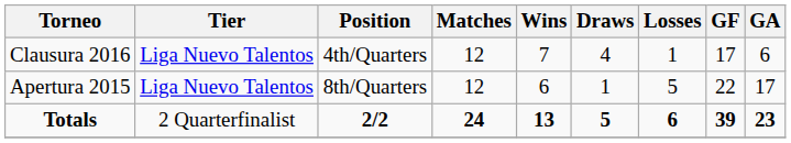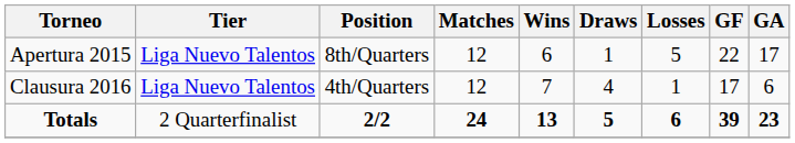 <table class=wikitable style="text-align: center;">
 <tr>
 <th>Torneo</th>
 <th>Tier</th>
 <th>Position</th>
 <th>Matches</th>
 <th>Wins</th>
 <th>Draws</th>
 <th>Losses</th>
 <th>GF</th>
 <th>GA</th>
 </tr>
 <tr>
+<td>Apertura 2015</td>
+<td><a href='#'>Liga Nuevo Talentos</a></td>
+<td>8th/Quarters</td>
+<td>12</td>
+<td>6</td>
+<td>1</td>
+<td>5</td>
+<td>22</td>
+<td>17</td>
+</tr>
+<tr>
 <td>Clausura 2016</td>
 <td><a href='#'>Liga Nuevo Talentos</a></td>
 <td>4th/Quarters</td>
 <td>12</td>
 <td>7</td>
 <td>4</td>
 <td>1</td>
 <td>17</td>
 <td>6</td>
-</tr>
-<tr>
-<td>Apertura 2015</td>
-<td><a href='#'>Liga Nuevo Talentos</a></td>
-<td>8th/Quarters</td>
-<td>12</td>
-<td>6</td>
-<td>1</td>
-<td>5</td>
-<td>22</td>
-<td>17</td>
 </tr>
 <tr>
 <td><strong>Totals</strong></td>
 <td>2 Quarterfinalist</td>
 <td><strong>2/2</strong></td>
 <td><strong>24</strong></td>
 <td><strong>13</strong></td>
 <td><strong>5</strong></td>
 <td><strong>6</strong></td>
 <td><strong>39</strong></td>
 <td><strong>23</strong></td>
 </tr>
 <tr>
 </tr>
 </table>
